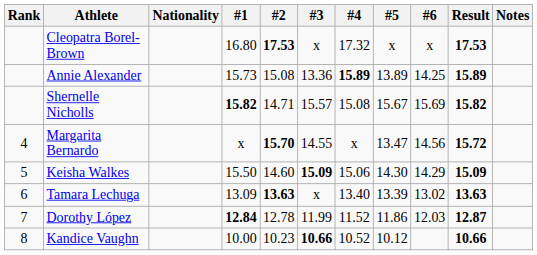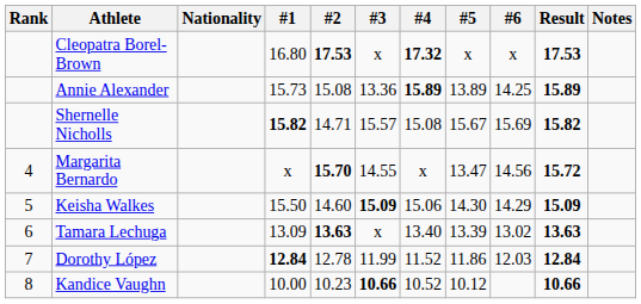 <table class="wikitable sortable" style="text-align:center">
 <tr>
 <th>Rank</th>
 <th>Athlete</th>
 <th>Nationality</th>
 <th>#1</th>
 <th>#2</th>
 <th>#3</th>
 <th>#4</th>
 <th>#5</th>
 <th>#6</th>
 <th>Result</th>
 <th>Notes</th>
 </tr>
 <tr>
 <td></td>
 <td align="left"><a href='#'>Cleopatra Borel-Brown</a></td>
 <td align=left></td>
 <td>16.80</td>
 <td><strong>17.53</strong></td>
 <td>x</td>
-<td>17.32</td>
+<td><strong>17.32</strong></td>
 <td>x</td>
 <td>x</td>
 <td><strong>17.53</strong></td>
 <td></td>
 </tr>
 <tr>
 <td></td>
 <td align="left"><a href='#'>Annie Alexander</a></td>
 <td align=left></td>
 <td>15.73</td>
 <td>15.08</td>
 <td>13.36</td>
 <td><strong>15.89</strong></td>
 <td>13.89</td>
 <td>14.25</td>
 <td><strong>15.89</strong></td>
 <td></td>
 </tr>
 <tr>
 <td></td>
 <td align="left"><a href='#'>Shernelle Nicholls</a></td>
 <td align=left></td>
 <td><strong>15.82</strong></td>
 <td>14.71</td>
 <td>15.57</td>
 <td>15.08</td>
 <td>15.67</td>
 <td>15.69</td>
 <td><strong>15.82</strong></td>
 <td></td>
 </tr>
 <tr>
 <td>4</td>
 <td align="left"><a href='#'>Margarita Bernardo</a></td>
 <td align=left></td>
 <td>x</td>
 <td><strong>15.70</strong></td>
 <td>14.55</td>
 <td>x</td>
 <td>13.47</td>
 <td>14.56</td>
 <td><strong>15.72</strong></td>
 <td></td>
 </tr>
 <tr>
 <td>5</td>
 <td align="left"><a href='#'>Keisha Walkes</a></td>
 <td align=left></td>
 <td>15.50</td>
 <td>14.60</td>
 <td><strong>15.09</strong></td>
 <td>15.06</td>
 <td>14.30</td>
 <td>14.29</td>
 <td><strong>15.09</strong></td>
 <td></td>
 </tr>
 <tr>
 <td>6</td>
 <td align="left"><a href='#'>Tamara Lechuga</a></td>
 <td align=left></td>
 <td>13.09</td>
 <td><strong>13.63</strong></td>
 <td>x</td>
 <td>13.40</td>
 <td>13.39</td>
 <td>13.02</td>
 <td><strong>13.63</strong></td>
 <td></td>
 </tr>
 <tr>
 <td>7</td>
 <td align="left"><a href='#'>Dorothy López</a></td>
 <td align=left></td>
 <td><strong>12.84</strong></td>
 <td>12.78</td>
 <td>11.99</td>
 <td>11.52</td>
 <td>11.86</td>
 <td>12.03</td>
-<td><strong>12.87</strong></td>
+<td><strong>12.84</strong></td>
 <td></td>
 </tr>
 <tr>
 <td>8</td>
 <td align="left"><a href='#'>Kandice Vaughn</a></td>
 <td align=left></td>
 <td>10.00</td>
 <td>10.23</td>
 <td><strong>10.66</strong></td>
 <td>10.52</td>
 <td>10.12</td>
 <td></td>
 <td><strong>10.66</strong></td>
 <td></td>
 </tr>
 </table>
